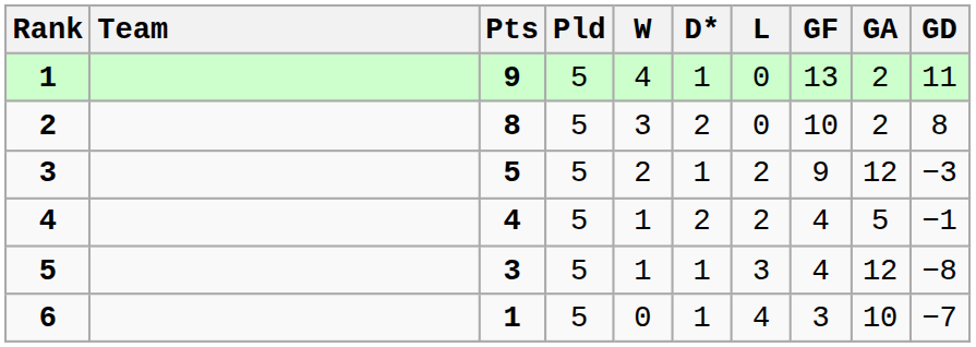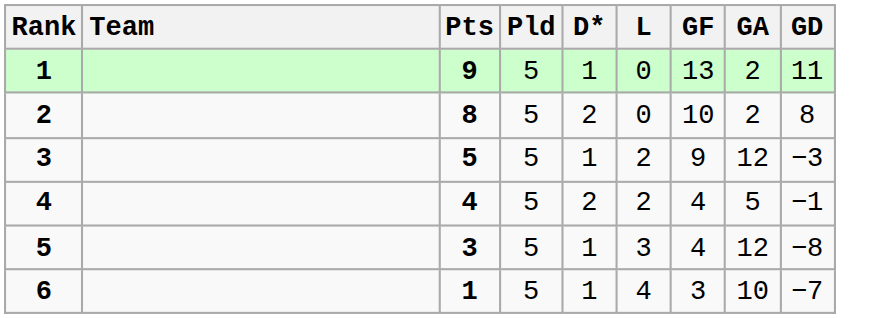 <table class="wikitable" style="text-align: center;">
 <tr>
 <th width=30>Rank</th>
 <th style="width:165px; text-align:left;">Team</th>
 <th width=20>Pts</th>
 <th width=20>Pld</th>
-<th width=20>W</th>
 <th width=20>D*</th>
 <th width=20>L</th>
 <th width=20>GF</th>
 <th width=20>GA</th>
 <th width=20>GD</th>
 </tr>
 <tr style="background:#cfc;">
 <td><strong>1</strong></td>
 <td style="text-align:left;"></td>
 <td><strong>9</strong></td>
 <td>5</td>
-<td>4</td>
 <td>1</td>
 <td>0</td>
 <td>13</td>
 <td>2</td>
 <td>11</td>
 </tr>
 <tr>
 <td><strong>2</strong></td>
 <td style="text-align:left;"></td>
 <td><strong>8</strong></td>
 <td>5</td>
-<td>3</td>
 <td>2</td>
 <td>0</td>
 <td>10</td>
 <td>2</td>
 <td>8</td>
 </tr>
 <tr>
 <td><strong>3</strong></td>
 <td style="text-align:left;"></td>
 <td><strong>5</strong></td>
 <td>5</td>
-<td>2</td>
 <td>1</td>
 <td>2</td>
 <td>9</td>
 <td>12</td>
 <td>−3</td>
 </tr>
 <tr>
 <td><strong>4</strong></td>
 <td style="text-align:left;"></td>
 <td><strong>4</strong></td>
 <td>5</td>
-<td>1</td>
 <td>2</td>
 <td>2</td>
 <td>4</td>
 <td>5</td>
 <td>−1</td>
 </tr>
 <tr>
 <td><strong>5</strong></td>
 <td style="text-align:left;"></td>
 <td><strong>3</strong></td>
 <td>5</td>
 <td>1</td>
-<td>1</td>
 <td>3</td>
 <td>4</td>
 <td>12</td>
 <td>−8</td>
 </tr>
 <tr>
 <td><strong>6</strong></td>
 <td style="text-align:left;"></td>
 <td><strong>1</strong></td>
 <td>5</td>
-<td>0</td>
 <td>1</td>
 <td>4</td>
 <td>3</td>
 <td>10</td>
 <td>−7</td>
 </tr>
 </table>
